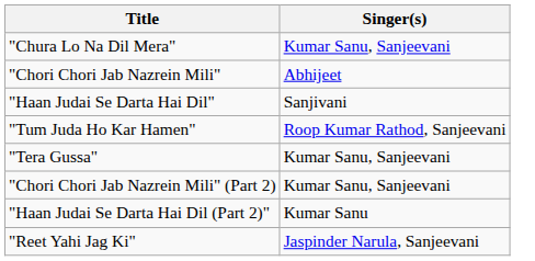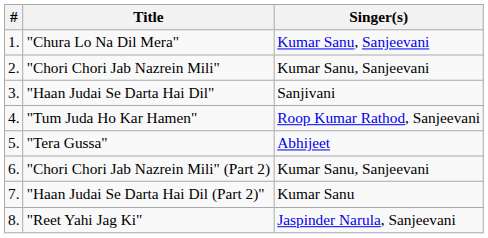 <table class="wikitable sortable" style="font-size:95%;">
 <tr>
+<th>#</th>
 <th>Title</th>
 <th>Singer(s)</th>
 </tr>
 <tr>
+<td>1.</td>
 <td>"Chura Lo Na Dil Mera"</td>
 <td><a href='#'>Kumar Sanu</a>, <a href='#'>Sanjeevani</a></td>
 </tr>
 <tr>
+<td>2.</td>
 <td>"Chori Chori Jab Nazrein Mili"</td>
-<td><a href='#'>Abhijeet</a></td>
+<td>Kumar Sanu, Sanjeevani</td>
 </tr>
 <tr>
+<td>3.</td>
 <td>"Haan Judai Se Darta Hai Dil"</td>
 <td>Sanjivani</td>
 </tr>
 <tr>
+<td>4.</td>
 <td>"Tum Juda Ho Kar Hamen"</td>
 <td><a href='#'>Roop Kumar Rathod</a>, Sanjeevani</td>
 </tr>
 <tr>
+<td>5.</td>
 <td>"Tera Gussa"</td>
-<td>Kumar Sanu, Sanjeevani</td>
+<td><a href='#'>Abhijeet</a></td>
 </tr>
 <tr>
+<td>6.</td>
 <td>"Chori Chori Jab Nazrein Mili" (Part 2)</td>
 <td>Kumar Sanu, Sanjeevani</td>
 </tr>
 <tr>
+<td>7.</td>
 <td>"Haan Judai Se Darta Hai Dil (Part 2)"</td>
 <td>Kumar Sanu</td>
 </tr>
 <tr>
+<td>8.</td>
 <td>"Reet Yahi Jag Ki"</td>
 <td><a href='#'>Jaspinder Narula</a>, Sanjeevani</td>
 </tr>
 </table>
